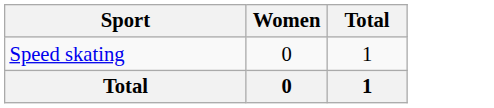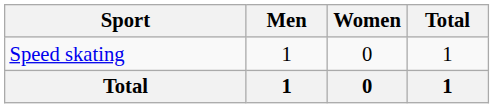 <table class="wikitable sortable" style="text-align:center;">
 <tr>
 <th width=180>Sport</th>
+<th width=55>Men</th>
 <th width=55>Women</th>
 <th width=55>Total</th>
 </tr>
 <tr>
 <td align=left><a href='#'>Speed skating</a></td>
+<td>1</td>
 <td>0</td>
 <td>1</td>
 </tr>
 <tr>
 <th>Total</th>
+<th>1</th>
 <th>0</th>
 <th>1</th>
 </tr>
 </table>
